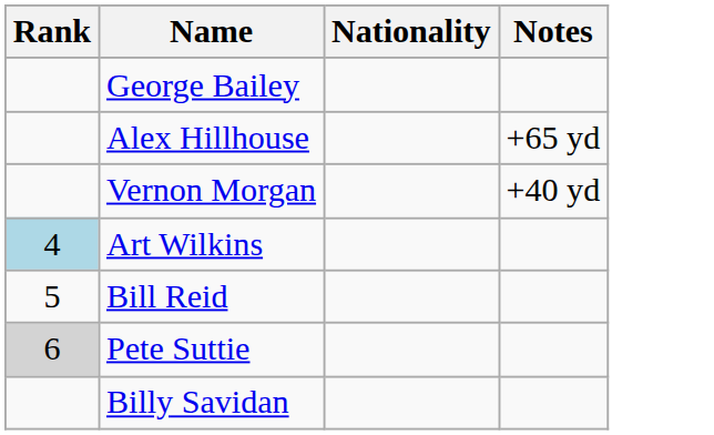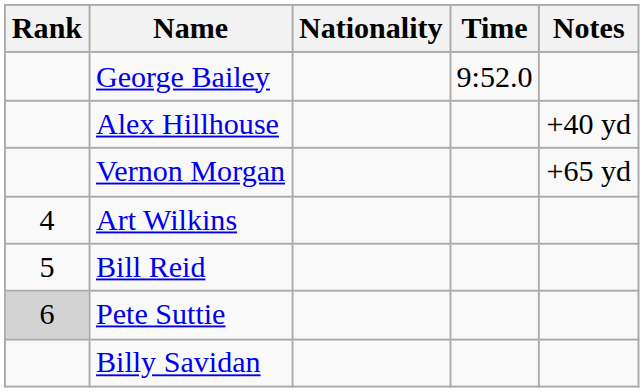 <table class="wikitable sortable" style=" text-align:center">
 <tr>
 <th>Rank</th>
 <th>Name</th>
 <th>Nationality</th>
+<th>Time</th>
 <th>Notes</th>
 </tr>
 <tr>
 <td></td>
 <td align=left><a href='#'>George Bailey</a></td>
 <td align=left></td>
+<td>9:52.0</td>
 <td></td>
 </tr>
 <tr>
 <td></td>
 <td align=left><a href='#'>Alex Hillhouse</a></td>
 <td align=left></td>
-<td>+65 yd</td>
+<td></td>
+<td>+40 yd</td>
 </tr>
 <tr>
 <td></td>
 <td align=left><a href='#'>Vernon Morgan</a></td>
 <td align=left></td>
-<td>+40 yd</td>
+<td></td>
+<td>+65 yd</td>
 </tr>
 <tr>
-<td style="background: lightblue;">4</td>
+<td>4</td>
 <td align=left><a href='#'>Art Wilkins</a></td>
 <td align=left></td>
+<td></td>
 <td></td>
 </tr>
 <tr>
 <td>5</td>
 <td align=left><a href='#'>Bill Reid</a></td>
 <td align=left></td>
 <td></td>
+<td></td>
 </tr>
 <tr>
 <td style="background: lightgrey;">6</td>
 <td align=left><a href='#'>Pete Suttie</a></td>
 <td align=left></td>
+<td></td>
 <td></td>
 </tr>
 <tr>
 <td></td>
 <td align=left><a href='#'>Billy Savidan</a></td>
 <td align=left></td>
 <td></td>
+<td></td>
 </tr>
 </table>
